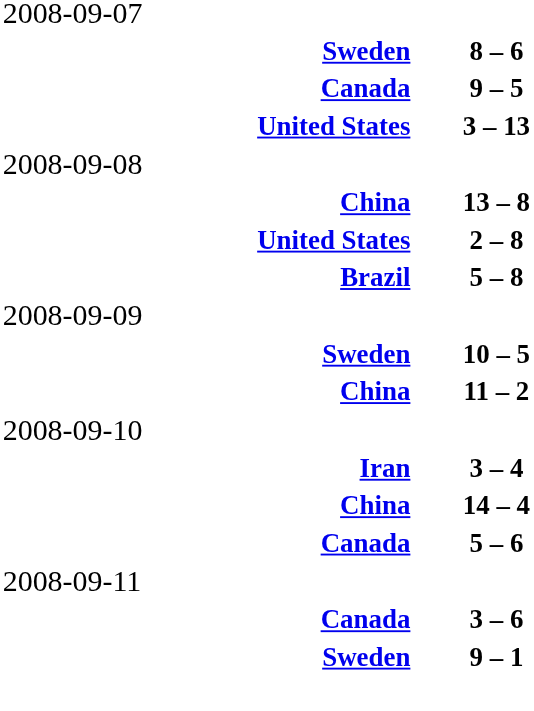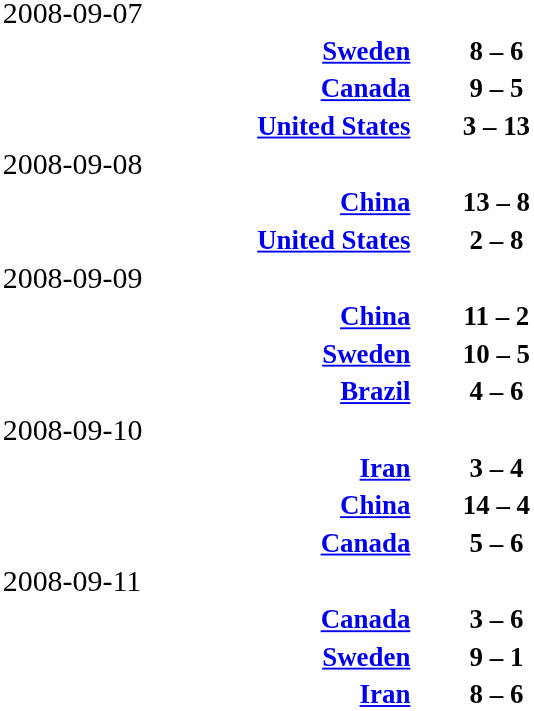 <table width=100% cellspacing=1>
 <tr>
 <th width=25%></th>
 <th width=10%></th>
 <th></th>
 </tr>
 <tr>
 <td>2008-09-07</td>
 </tr>
 <tr style=font-size:90%>
 <td align=right><strong><a href='#'>Sweden</a> </strong></td>
 <td align=center><strong>8 – 6</strong></td>
 <td><strong></strong></td>
 </tr>
 <tr style=font-size:90%>
 <td align=right><strong><a href='#'>Canada</a> </strong></td>
 <td align=center><strong>9 – 5</strong></td>
 <td><strong></strong></td>
 </tr>
 <tr style=font-size:90%>
 <td align=right><strong><a href='#'>United States</a> </strong></td>
 <td align=center><strong>3 – 13</strong></td>
 <td><strong></strong></td>
 </tr>
 <tr>
 <td>2008-09-08</td>
 </tr>
 <tr style=font-size:90%>
 <td align=right><strong><a href='#'>China</a> </strong></td>
 <td align=center><strong>13 – 8</strong></td>
 <td><strong></strong></td>
 </tr>
 <tr style=font-size:90%>
 <td align=right><strong><a href='#'>United States</a> </strong></td>
 <td align=center><strong>2 – 8</strong></td>
 <td><strong></strong></td>
 </tr>
-<tr style=font-size:90%>
-<td align=right><strong><a href='#'>Brazil</a> </strong></td>
-<td align=center><strong>5 – 8</strong></td>
-<td><strong></strong></td>
-</tr>
 <tr>
 <td>2008-09-09</td>
+</tr>
+<tr style=font-size:90%>
+<td align=right><strong><a href='#'>China</a> </strong></td>
+<td align=center><strong>11 – 2</strong></td>
+<td><strong></strong></td>
 </tr>
 <tr style=font-size:90%>
 <td align=right><strong><a href='#'>Sweden</a> </strong></td>
 <td align=center><strong>10 – 5</strong></td>
 <td><strong></strong></td>
 </tr>
 <tr style=font-size:90%>
-<td align=right><strong><a href='#'>China</a> </strong></td>
-<td align=center><strong>11 – 2</strong></td>
+<td align=right><strong><a href='#'>Brazil</a> </strong></td>
+<td align=center><strong>4 – 6</strong></td>
 <td><strong></strong></td>
 </tr>
 <tr>
 <td>2008-09-10</td>
 </tr>
 <tr style=font-size:90%>
 <td align=right><strong><a href='#'>Iran</a> </strong></td>
 <td align=center><strong>3 – 4</strong></td>
 <td><strong></strong></td>
 </tr>
 <tr style=font-size:90%>
 <td align=right><strong><a href='#'>China</a> </strong></td>
 <td align=center><strong>14 – 4</strong></td>
 <td><strong></strong></td>
 </tr>
 <tr style=font-size:90%>
 <td align=right><strong><a href='#'>Canada</a> </strong></td>
 <td align=center><strong>5 – 6</strong></td>
 <td><strong></strong></td>
 </tr>
 <tr>
 <td>2008-09-11</td>
 </tr>
 <tr style=font-size:90%>
 <td align=right><strong><a href='#'>Canada</a> </strong></td>
 <td align=center><strong>3 – 6</strong></td>
 <td><strong></strong></td>
 </tr>
 <tr style=font-size:90%>
 <td align=right><strong><a href='#'>Sweden</a> </strong></td>
 <td align=center><strong>9 – 1</strong></td>
 <td><strong></strong></td>
 </tr>
+<tr style=font-size:90%>
+<td align=right><strong><a href='#'>Iran</a> </strong></td>
+<td align=center><strong>8 – 6</strong></td>
+<td><strong></strong></td>
+</tr>
 </table>
